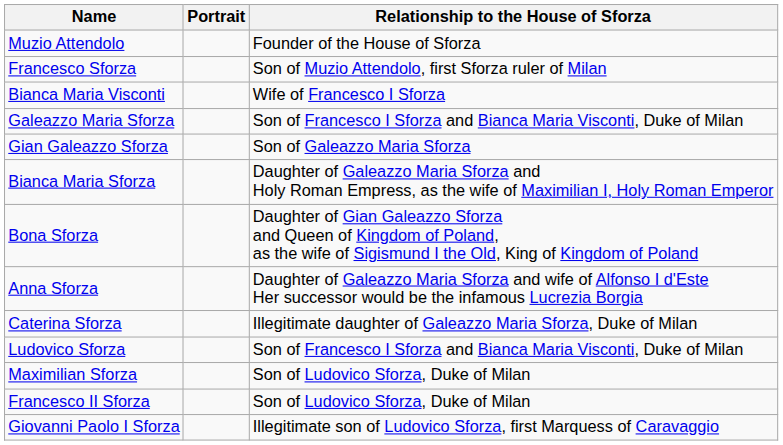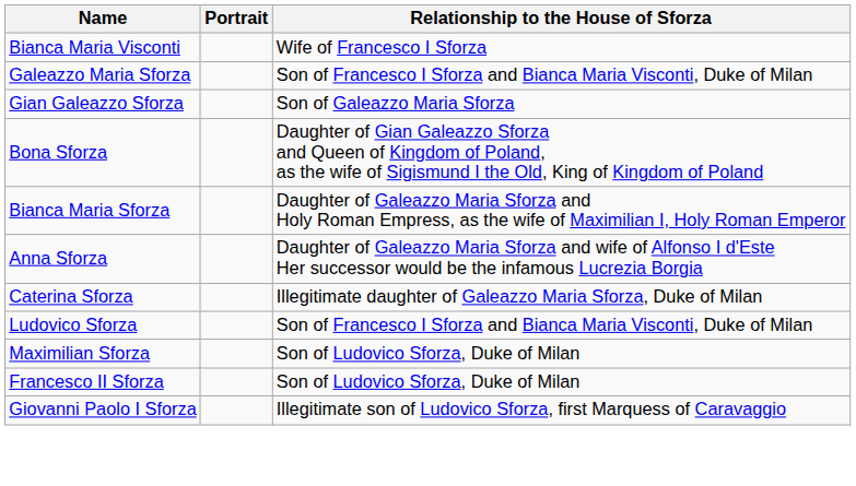 <table class="wikitable">
 <tr>
 <th>Name</th>
 <th>Portrait</th>
 <th>Relationship to the House of Sforza</th>
-</tr>
-<tr>
-<td><a href='#'>Muzio Attendolo</a></td>
-<td></td>
-<td>Founder of the House of Sforza</td>
-</tr>
-<tr>
-<td><a href='#'>Francesco Sforza</a></td>
-<td></td>
-<td>Son of <a href='#'>Muzio Attendolo</a>, first Sforza ruler of <a href='#'>Milan</a></td>
 </tr>
 <tr>
 <td><a href='#'>Bianca Maria Visconti</a></td>
 <td></td>
 <td>Wife of <a href='#'>Francesco I Sforza</a></td>
 </tr>
 <tr>
 <td><a href='#'>Galeazzo Maria Sforza</a></td>
 <td></td>
 <td>Son of <a href='#'>Francesco I Sforza</a> and <a href='#'>Bianca Maria Visconti</a>, Duke of Milan</td>
 </tr>
 <tr>
 <td><a href='#'>Gian Galeazzo Sforza</a></td>
 <td></td>
 <td>Son of <a href='#'>Galeazzo Maria Sforza</a></td>
 </tr>
 <tr>
+<td><a href='#'>Bona Sforza</a></td>
+<td></td>
+<td>Daughter of <a href='#'>Gian Galeazzo Sforza</a><br> and Queen of <a href='#'>Kingdom of Poland</a>, <br>as the wife of <a href='#'>Sigismund I the Old</a>, King of <a href='#'>Kingdom of Poland</a></td>
+</tr>
+<tr>
 <td><a href='#'>Bianca Maria Sforza</a></td>
 <td></td>
 <td>Daughter of <a href='#'>Galeazzo Maria Sforza</a> and <br>Holy Roman Empress, as the wife of <a href='#'>Maximilian I, Holy Roman Emperor</a></td>
-</tr>
-<tr>
-<td><a href='#'>Bona Sforza</a></td>
-<td></td>
-<td>Daughter of <a href='#'>Gian Galeazzo Sforza</a><br> and Queen of <a href='#'>Kingdom of Poland</a>, <br>as the wife of <a href='#'>Sigismund I the Old</a>, King of <a href='#'>Kingdom of Poland</a></td>
 </tr>
 <tr>
 <td><a href='#'>Anna Sforza</a></td>
 <td></td>
 <td>Daughter of <a href='#'>Galeazzo Maria Sforza</a> and wife of <a href='#'>Alfonso I d'Este</a><br>Her successor would be the infamous <a href='#'>Lucrezia Borgia</a></td>
 </tr>
 <tr>
 <td><a href='#'>Caterina Sforza</a></td>
 <td></td>
 <td>Illegitimate daughter of <a href='#'>Galeazzo Maria Sforza</a>, Duke of Milan</td>
 </tr>
 <tr>
 <td><a href='#'>Ludovico Sforza</a></td>
 <td></td>
 <td>Son of <a href='#'>Francesco I Sforza</a> and <a href='#'>Bianca Maria Visconti</a>, Duke of Milan</td>
 </tr>
 <tr>
 <td><a href='#'>Maximilian Sforza</a></td>
 <td></td>
 <td>Son of <a href='#'>Ludovico Sforza</a>, Duke of Milan</td>
 </tr>
 <tr>
 <td><a href='#'>Francesco II Sforza</a></td>
 <td></td>
 <td>Son of <a href='#'>Ludovico Sforza</a>, Duke of Milan</td>
 </tr>
 <tr>
 <td><a href='#'>Giovanni Paolo I Sforza</a></td>
 <td></td>
 <td>Illegitimate son of <a href='#'>Ludovico Sforza</a>, first Marquess of <a href='#'>Caravaggio</a></td>
 </tr>
 </table>
